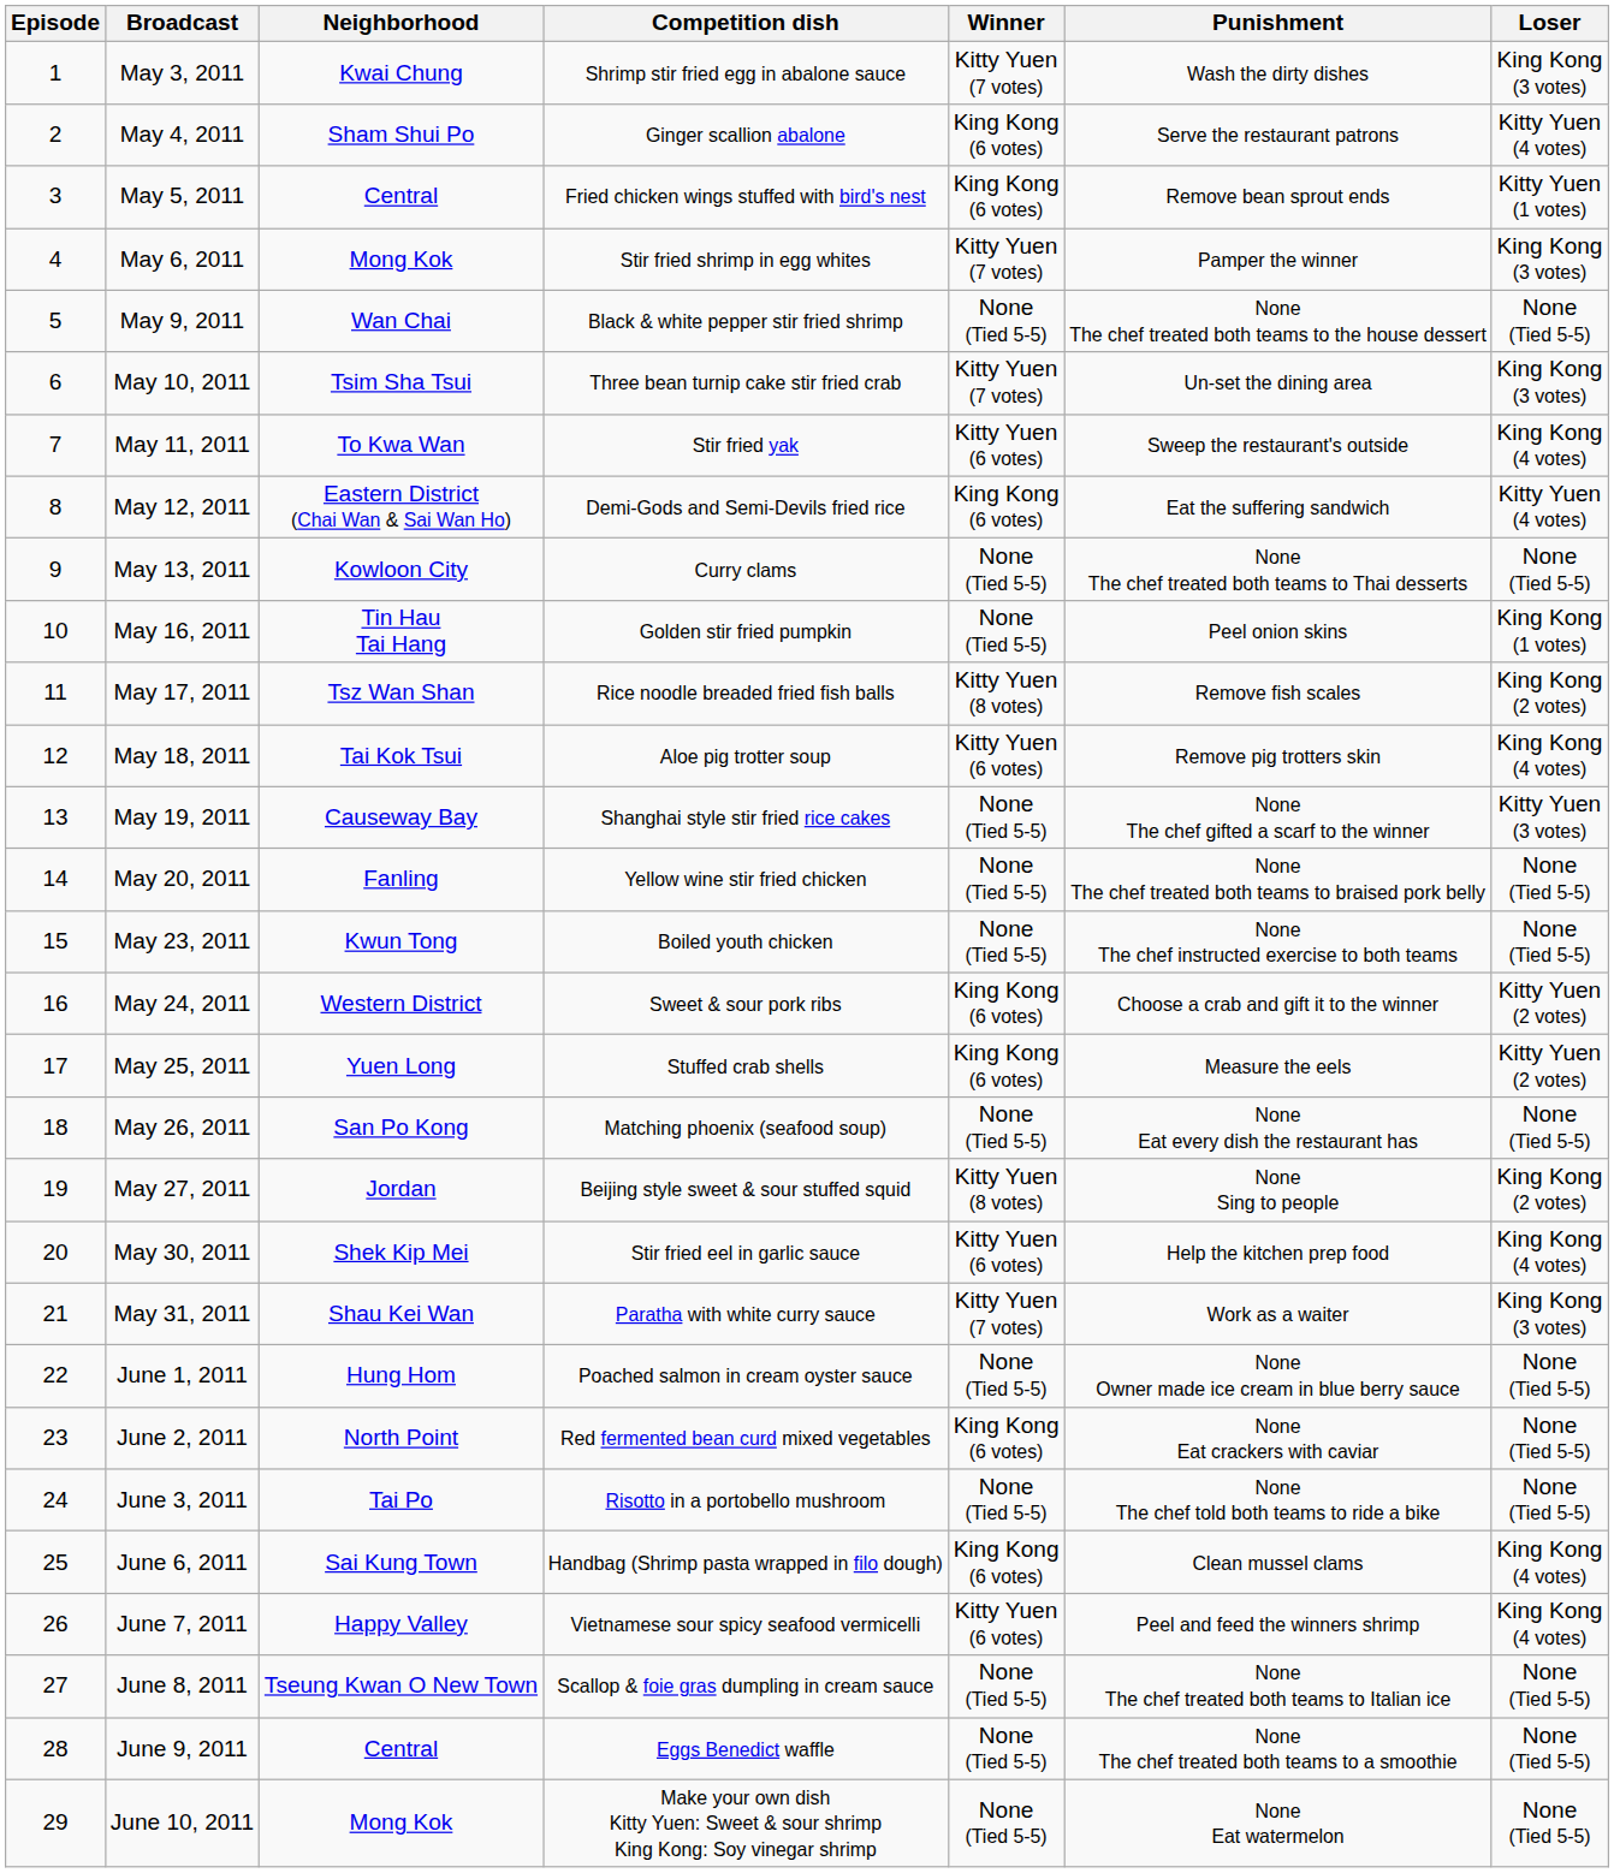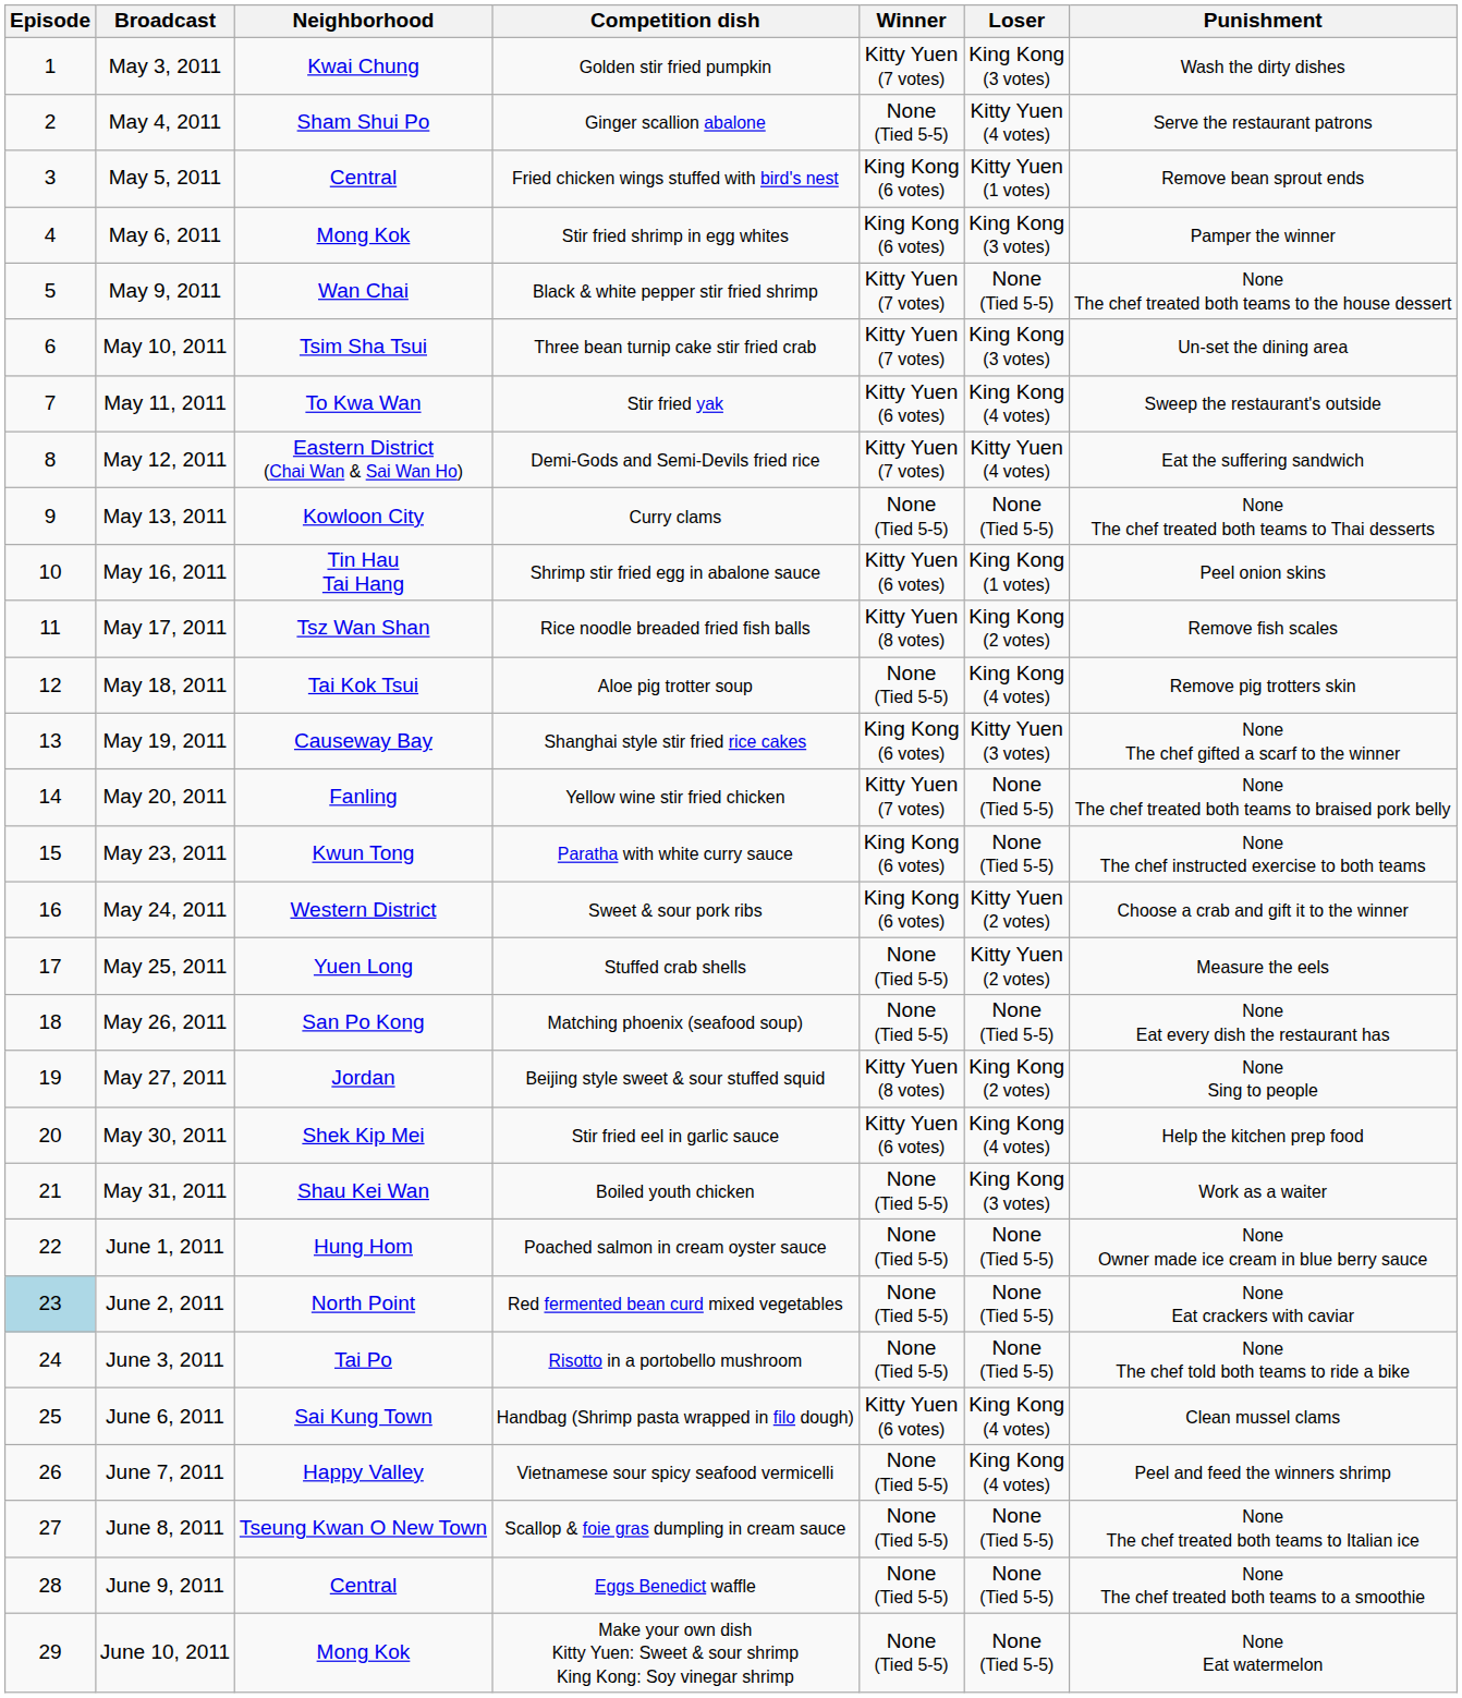 <table class="wikitable" style="text-align:center;">
 <tr>
 <th>Episode</th>
 <th>Broadcast</th>
 <th>Neighborhood</th>
 <th>Competition dish</th>
 <th>Winner</th>
+<th>Loser</th>
 <th>Punishment</th>
-<th>Loser</th>
 </tr>
 <tr>
 <td>1</td>
 <td>May 3, 2011</td>
 <td><a href='#'>Kwai Chung</a></td>
-<td><small>Shrimp stir fried egg in abalone sauce</small></td>
+<td><small>Golden stir fried pumpkin</small></td>
 <td>Kitty Yuen <br><small>(7 votes)</small></td>
+<td>King Kong <br><small>(3 votes)</small></td>
 <td><small>Wash the dirty dishes</small></td>
-<td>King Kong <br><small>(3 votes)</small></td>
 </tr>
 <tr>
 <td>2</td>
 <td>May 4, 2011</td>
 <td><a href='#'>Sham Shui Po</a></td>
 <td><small>Ginger scallion <a href='#'>abalone</a></small></td>
-<td>King Kong <br><small>(6 votes)</small></td>
+<td>None<br><small>(Tied 5-5)</small></td>
+<td>Kitty Yuen <br><small>(4 votes)</small></td>
 <td><small>Serve the restaurant patrons</small></td>
-<td>Kitty Yuen <br><small>(4 votes)</small></td>
 </tr>
 <tr>
 <td>3</td>
 <td>May 5, 2011</td>
 <td><a href='#'>Central</a></td>
 <td><small>Fried chicken wings stuffed with <a href='#'>bird's nest</a></small></td>
 <td>King Kong <br><small>(6 votes) </small></td>
+<td>Kitty Yuen <br><small>(1 votes)</small></td>
 <td><small>Remove bean sprout ends</small></td>
-<td>Kitty Yuen <br><small>(1 votes)</small></td>
 </tr>
 <tr>
 <td>4</td>
 <td>May 6, 2011</td>
 <td><a href='#'>Mong Kok</a></td>
 <td><small>Stir fried shrimp in egg whites</small></td>
-<td>Kitty Yuen <br><small>(7 votes)</small></td>
+<td>King Kong <br><small>(6 votes)</small></td>
+<td>King Kong <br><small>(3 votes)</small></td>
 <td><small>Pamper the winner</small></td>
-<td>King Kong <br><small>(3 votes)</small></td>
 </tr>
 <tr>
 <td>5</td>
 <td>May 9, 2011</td>
 <td><a href='#'>Wan Chai</a></td>
 <td><small>Black & white pepper stir fried shrimp</small></td>
-<td>None<br><small>(Tied 5-5)</small></td>
+<td>Kitty Yuen <br><small>(7 votes)</small></td>
+<td>None <br><small>(Tied 5-5)</small></td>
 <td><small>None<br>The chef treated both teams to the house dessert</small></td>
-<td>None <br><small>(Tied 5-5)</small></td>
 </tr>
 <tr>
 <td>6</td>
 <td>May 10, 2011</td>
 <td><a href='#'>Tsim Sha Tsui</a></td>
 <td><small>Three bean turnip cake stir fried crab</small></td>
 <td>Kitty Yuen <br><small>(7 votes)</small></td>
+<td>King Kong <br><small>(3 votes)</small></td>
 <td><small>Un-set the dining area</small></td>
-<td>King Kong <br><small>(3 votes)</small></td>
 </tr>
 <tr>
 <td>7</td>
 <td>May 11, 2011</td>
 <td><a href='#'>To Kwa Wan</a></td>
 <td><small>Stir fried <a href='#'>yak</a></small></td>
 <td>Kitty Yuen <br><small>(6 votes)</small></td>
+<td>King Kong <br><small>(4 votes)</small></td>
 <td><small>Sweep the restaurant's outside</small></td>
-<td>King Kong <br><small>(4 votes)</small></td>
 </tr>
 <tr>
 <td>8</td>
 <td>May 12, 2011</td>
 <td><a href='#'>Eastern District</a><br><small>(<a href='#'>Chai Wan</a> & <a href='#'>Sai Wan Ho</a>)</small></td>
 <td><small>Demi-Gods and Semi-Devils fried rice</small></td>
-<td>King Kong <br><small>(6 votes)</small></td>
+<td>Kitty Yuen <br><small>(7 votes)</small></td>
+<td>Kitty Yuen <br><small>(4 votes)</small></td>
 <td><small>Eat the suffering sandwich</small></td>
-<td>Kitty Yuen <br><small>(4 votes)</small></td>
 </tr>
 <tr>
 <td>9</td>
 <td>May 13, 2011</td>
 <td><a href='#'>Kowloon City</a></td>
 <td><small>Curry clams</small></td>
 <td>None<br><small>(Tied 5-5)</small></td>
+<td>None <br><small>(Tied 5-5)</small></td>
 <td><small>None<br>The chef treated both teams to Thai desserts</small></td>
-<td>None <br><small>(Tied 5-5)</small></td>
 </tr>
 <tr>
 <td>10</td>
 <td>May 16, 2011</td>
 <td><a href='#'>Tin Hau</a> <br><a href='#'>Tai Hang</a></td>
-<td><small>Golden stir fried pumpkin</small></td>
-<td>None<br><small>(Tied 5-5)</small></td>
+<td><small>Shrimp stir fried egg in abalone sauce</small></td>
+<td>Kitty Yuen <br><small>(6 votes) </small></td>
+<td>King Kong<br><small>(1 votes)</small></td>
 <td><small>Peel onion skins</small></td>
-<td>King Kong<br><small>(1 votes)</small></td>
 </tr>
 <tr>
 <td>11</td>
 <td>May 17, 2011</td>
 <td><a href='#'>Tsz Wan Shan</a></td>
 <td><small>Rice noodle breaded fried fish balls</small></td>
 <td>Kitty Yuen <br><small>(8 votes)</small></td>
+<td>King Kong<br><small>(2 votes)</small></td>
 <td><small>Remove fish scales</small></td>
-<td>King Kong<br><small>(2 votes)</small></td>
 </tr>
 <tr>
 <td>12</td>
 <td>May 18, 2011</td>
 <td><a href='#'>Tai Kok Tsui</a></td>
 <td><small>Aloe pig trotter soup</small></td>
-<td>Kitty Yuen <br><small>(6 votes)</small></td>
+<td>None<br><small>(Tied 5-5)</small></td>
+<td>King Kong<br><small>(4 votes)</small></td>
 <td><small>Remove pig trotters skin</small></td>
-<td>King Kong<br><small>(4 votes)</small></td>
 </tr>
 <tr>
 <td>13</td>
 <td>May 19, 2011</td>
 <td><a href='#'>Causeway Bay</a></td>
 <td><small>Shanghai style stir fried <a href='#'>rice cakes</a></small></td>
-<td>None<br><small>(Tied 5-5)</small></td>
+<td>King Kong <br><small>(6 votes)</small></td>
+<td>Kitty Yuen<br><small>(3 votes)</small></td>
 <td><small>None<br>The chef gifted a scarf to the winner</small></td>
-<td>Kitty Yuen<br><small>(3 votes)</small></td>
 </tr>
 <tr>
 <td>14</td>
 <td>May 20, 2011</td>
 <td><a href='#'>Fanling</a></td>
 <td><small>Yellow wine stir fried chicken</small></td>
-<td>None<br><small>(Tied 5-5)</small></td>
+<td>Kitty Yuen <br><small>(7 votes)</small></td>
+<td>None <br><small>(Tied 5-5)</small></td>
 <td><small>None<br>The chef treated both teams to braised pork belly</small></td>
-<td>None <br><small>(Tied 5-5)</small></td>
 </tr>
 <tr>
 <td>15</td>
 <td>May 23, 2011</td>
 <td><a href='#'>Kwun Tong</a></td>
-<td><small>Boiled youth chicken</small></td>
-<td>None<br><small>(Tied 5-5)</small></td>
+<td><small><a href='#'>Paratha</a> with white curry sauce</small></td>
+<td>King Kong <br><small>(6 votes)</small></td>
+<td>None <br><small>(Tied 5-5)</small></td>
 <td><small>None<br>The chef instructed exercise to both teams</small></td>
-<td>None <br><small>(Tied 5-5)</small></td>
 </tr>
 <tr>
 <td>16</td>
 <td>May 24, 2011</td>
 <td><a href='#'>Western District</a></td>
 <td><small>Sweet & sour pork ribs</small></td>
 <td>King Kong <br><small>(6 votes)</small></td>
+<td>Kitty Yuen<br><small>(2 votes)</small></td>
 <td><small>Choose a crab and gift it to the winner</small></td>
-<td>Kitty Yuen<br><small>(2 votes)</small></td>
 </tr>
 <tr>
 <td>17</td>
 <td>May 25, 2011</td>
 <td><a href='#'>Yuen Long</a></td>
 <td><small>Stuffed crab shells</small></td>
-<td>King Kong <br><small>(6 votes)</small></td>
+<td>None<br><small>(Tied 5-5)</small></td>
+<td>Kitty Yuen<br><small>(2 votes)</small></td>
 <td><small>Measure the eels</small></td>
-<td>Kitty Yuen<br><small>(2 votes)</small></td>
 </tr>
 <tr>
 <td>18</td>
 <td>May 26, 2011</td>
 <td><a href='#'>San Po Kong</a></td>
 <td><small>Matching phoenix (seafood soup)</small></td>
 <td>None<br><small>(Tied 5-5)</small></td>
+<td>None <br><small>(Tied 5-5)</small></td>
 <td><small>None<br>Eat every dish the restaurant has</small></td>
-<td>None <br><small>(Tied 5-5)</small></td>
 </tr>
 <tr>
 <td>19</td>
 <td>May 27, 2011</td>
 <td><a href='#'>Jordan</a></td>
 <td><small>Beijing style sweet & sour stuffed squid</small></td>
 <td>Kitty Yuen <br><small>(8 votes)</small></td>
+<td>King Kong<br><small>(2 votes)</small></td>
 <td><small>None<br>Sing to people</small></td>
-<td>King Kong<br><small>(2 votes)</small></td>
 </tr>
 <tr>
 <td>20</td>
 <td>May 30, 2011</td>
 <td><a href='#'>Shek Kip Mei</a></td>
 <td><small>Stir fried eel in garlic sauce</small></td>
 <td>Kitty Yuen <br><small>(6 votes)</small></td>
+<td>King Kong <br><small>(4 votes)</small></td>
 <td><small>Help the kitchen prep food</small></td>
-<td>King Kong <br><small>(4 votes)</small></td>
 </tr>
 <tr>
 <td>21</td>
 <td>May 31, 2011</td>
 <td><a href='#'>Shau Kei Wan</a></td>
-<td><small><a href='#'>Paratha</a> with white curry sauce</small></td>
-<td>Kitty Yuen <br><small>(7 votes)</small></td>
+<td><small>Boiled youth chicken</small></td>
+<td>None<br><small>(Tied 5-5)</small></td>
+<td>King Kong<br><small>(3 votes)</small></td>
 <td><small>Work as a waiter</small></td>
-<td>King Kong<br><small>(3 votes)</small></td>
 </tr>
 <tr>
 <td>22</td>
 <td>June 1, 2011</td>
 <td><a href='#'>Hung Hom</a></td>
 <td><small>Poached salmon in cream oyster sauce</small></td>
 <td>None<br><small>(Tied 5-5)</small></td>
+<td>None <br><small>(Tied 5-5)</small></td>
 <td><small>None<br>Owner made ice cream in blue berry sauce</small></td>
-<td>None <br><small>(Tied 5-5)</small></td>
 </tr>
 <tr>
-<td>23</td>
+<td style="background: lightblue;">23</td>
 <td>June 2, 2011</td>
 <td><a href='#'>North Point</a></td>
 <td><small>Red <a href='#'>fermented bean curd</a> mixed vegetables</small></td>
-<td>King Kong <br><small>(6 votes)</small></td>
+<td>None<br><small>(Tied 5-5)</small></td>
+<td>None <br><small>(Tied 5-5)</small></td>
 <td><small>None <br>Eat crackers with caviar</small></td>
-<td>None <br><small>(Tied 5-5)</small></td>
 </tr>
 <tr>
 <td>24</td>
 <td>June 3, 2011</td>
 <td><a href='#'>Tai Po</a> </td>
 <td><small><a href='#'>Risotto</a> in a portobello mushroom</small></td>
 <td>None<br><small>(Tied 5-5)</small></td>
+<td>None <br><small>(Tied 5-5)</small></td>
 <td><small>None <br>The chef told both teams to ride a bike</small></td>
-<td>None <br><small>(Tied 5-5)</small></td>
 </tr>
 <tr>
 <td>25</td>
 <td>June 6, 2011</td>
 <td><a href='#'>Sai Kung Town</a></td>
 <td><small>Handbag (Shrimp pasta wrapped in <a href='#'>filo</a> dough)</small></td>
-<td>King Kong <br><small>(6 votes)</small></td>
+<td>Kitty Yuen <br><small>(6 votes)</small></td>
+<td>King Kong<br><small>(4 votes)</small></td>
 <td><small>Clean mussel clams</small></td>
-<td>King Kong<br><small>(4 votes)</small></td>
 </tr>
 <tr>
 <td>26</td>
 <td>June 7, 2011</td>
 <td><a href='#'>Happy Valley</a></td>
 <td><small>Vietnamese sour spicy seafood vermicelli</small></td>
-<td>Kitty Yuen <br><small>(6 votes)</small></td>
+<td>None<br><small>(Tied 5-5)</small></td>
+<td>King Kong <br><small>(4 votes)</small></td>
 <td><small>Peel and feed the winners shrimp</small></td>
-<td>King Kong <br><small>(4 votes)</small></td>
 </tr>
 <tr>
 <td>27</td>
 <td>June 8, 2011</td>
 <td><a href='#'>Tseung Kwan O New Town</a></td>
 <td><small>Scallop & <a href='#'>foie gras</a> dumpling in cream sauce</small></td>
 <td>None<br><small>(Tied 5-5)</small></td>
+<td>None <br><small>(Tied 5-5)</small></td>
 <td><small>None <br>The chef treated both teams to Italian ice</small></td>
-<td>None <br><small>(Tied 5-5)</small></td>
 </tr>
 <tr>
 <td>28</td>
 <td>June 9, 2011</td>
 <td><a href='#'>Central</a></td>
 <td><small><a href='#'>Eggs Benedict</a> waffle</small></td>
 <td>None<br><small>(Tied 5-5)</small></td>
+<td>None <br><small>(Tied 5-5)</small></td>
 <td><small>None <br>The chef treated both teams to a smoothie</small></td>
-<td>None <br><small>(Tied 5-5)</small></td>
 </tr>
 <tr>
 <td>29</td>
 <td>June 10, 2011</td>
 <td><a href='#'>Mong Kok</a> </td>
 <td><small>Make your own dish<br>Kitty Yuen: Sweet & sour shrimp<br>King Kong: Soy vinegar shrimp</small></td>
 <td>None<br><small>(Tied 5-5)</small></td>
+<td>None <br><small>(Tied 5-5)</small></td>
 <td><small>None <br>Eat watermelon</small></td>
-<td>None <br><small>(Tied 5-5)</small></td>
 </tr>
 </table>
